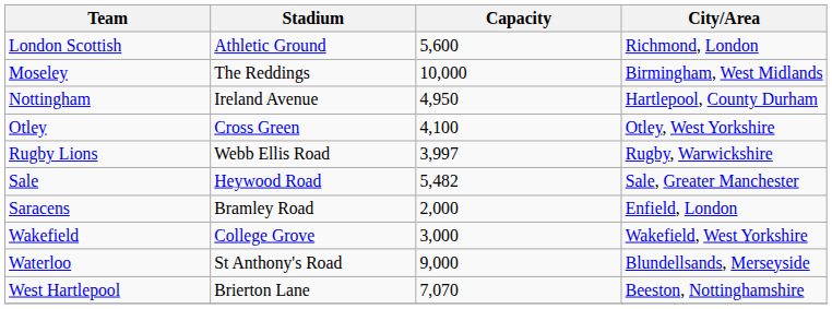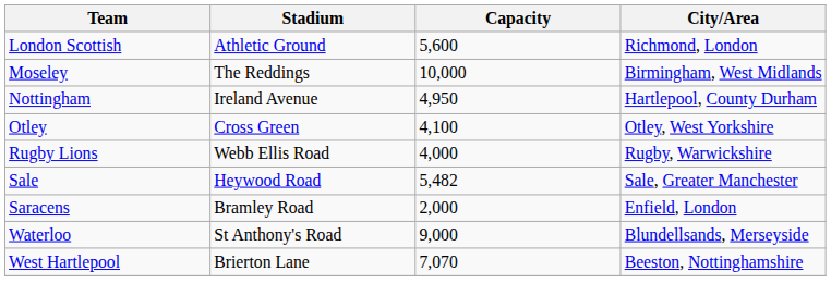 <table class="wikitable sortable">
 <tr>
 <th width=25%>Team</th>
 <th width=25%>Stadium</th>
 <th width=25%>Capacity</th>
 <th width=25%>City/Area</th>
 </tr>
 <tr>
 <td><a href='#'>London Scottish</a></td>
 <td><a href='#'>Athletic Ground</a></td>
 <td>5,600</td>
 <td><a href='#'>Richmond</a>, <a href='#'>London</a></td>
 </tr>
 <tr>
 <td><a href='#'>Moseley</a></td>
 <td>The Reddings</td>
 <td>10,000</td>
 <td><a href='#'>Birmingham</a>, <a href='#'>West Midlands</a></td>
 </tr>
 <tr>
 <td><a href='#'>Nottingham</a></td>
 <td>Ireland Avenue</td>
 <td>4,950</td>
 <td><a href='#'>Hartlepool</a>, <a href='#'>County Durham</a></td>
 </tr>
 <tr>
 <td><a href='#'>Otley</a></td>
 <td><a href='#'>Cross Green</a></td>
 <td>4,100</td>
 <td><a href='#'>Otley</a>, <a href='#'>West Yorkshire</a></td>
 </tr>
 <tr>
 <td><a href='#'>Rugby Lions</a></td>
 <td>Webb Ellis Road</td>
-<td>3,997</td>
+<td>4,000</td>
 <td><a href='#'>Rugby</a>, <a href='#'>Warwickshire</a></td>
 </tr>
 <tr>
 <td><a href='#'>Sale</a></td>
 <td><a href='#'>Heywood Road</a></td>
 <td>5,482</td>
 <td><a href='#'>Sale</a>, <a href='#'>Greater Manchester</a></td>
 </tr>
 <tr>
 <td><a href='#'>Saracens</a></td>
 <td>Bramley Road</td>
 <td>2,000</td>
 <td><a href='#'>Enfield</a>, <a href='#'>London</a></td>
-</tr>
-<tr>
-<td><a href='#'>Wakefield</a></td>
-<td><a href='#'>College Grove</a></td>
-<td>3,000</td>
-<td><a href='#'>Wakefield</a>, <a href='#'>West Yorkshire</a></td>
 </tr>
 <tr>
 <td><a href='#'>Waterloo</a></td>
 <td>St Anthony's Road</td>
 <td>9,000</td>
 <td><a href='#'>Blundellsands</a>, <a href='#'>Merseyside</a></td>
 </tr>
 <tr>
 <td><a href='#'>West Hartlepool</a></td>
 <td>Brierton Lane</td>
 <td>7,070</td>
 <td><a href='#'>Beeston</a>, <a href='#'>Nottinghamshire</a></td>
 </tr>
 <tr>
 </tr>
 </table>
